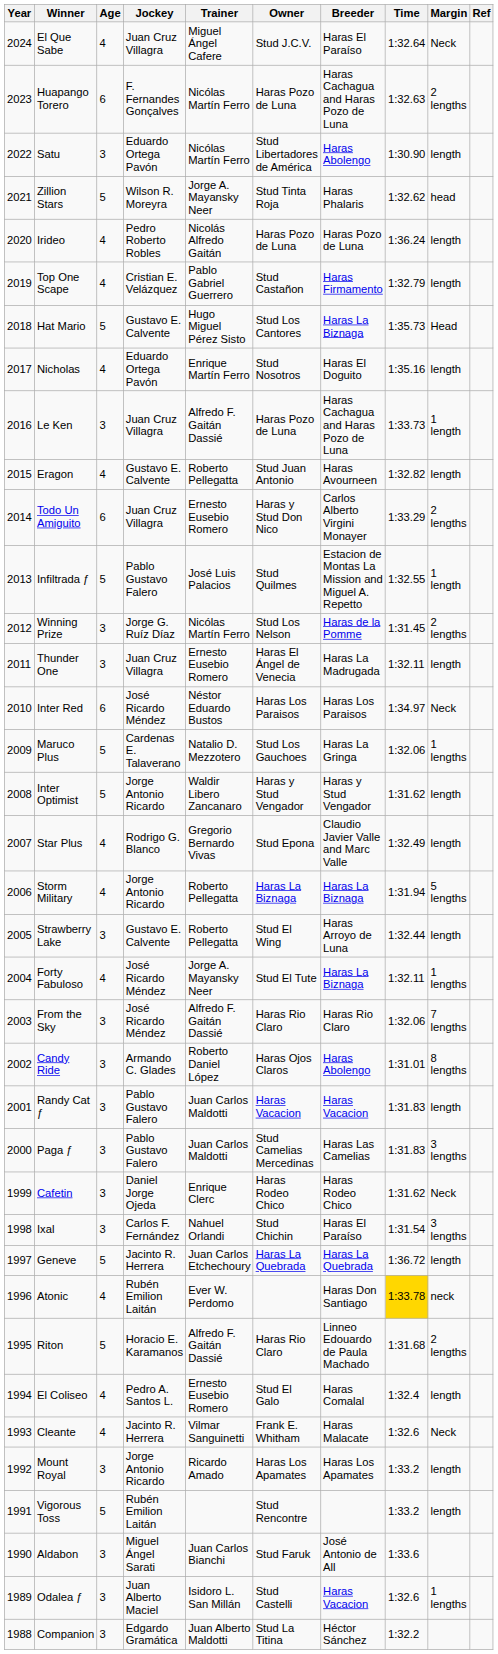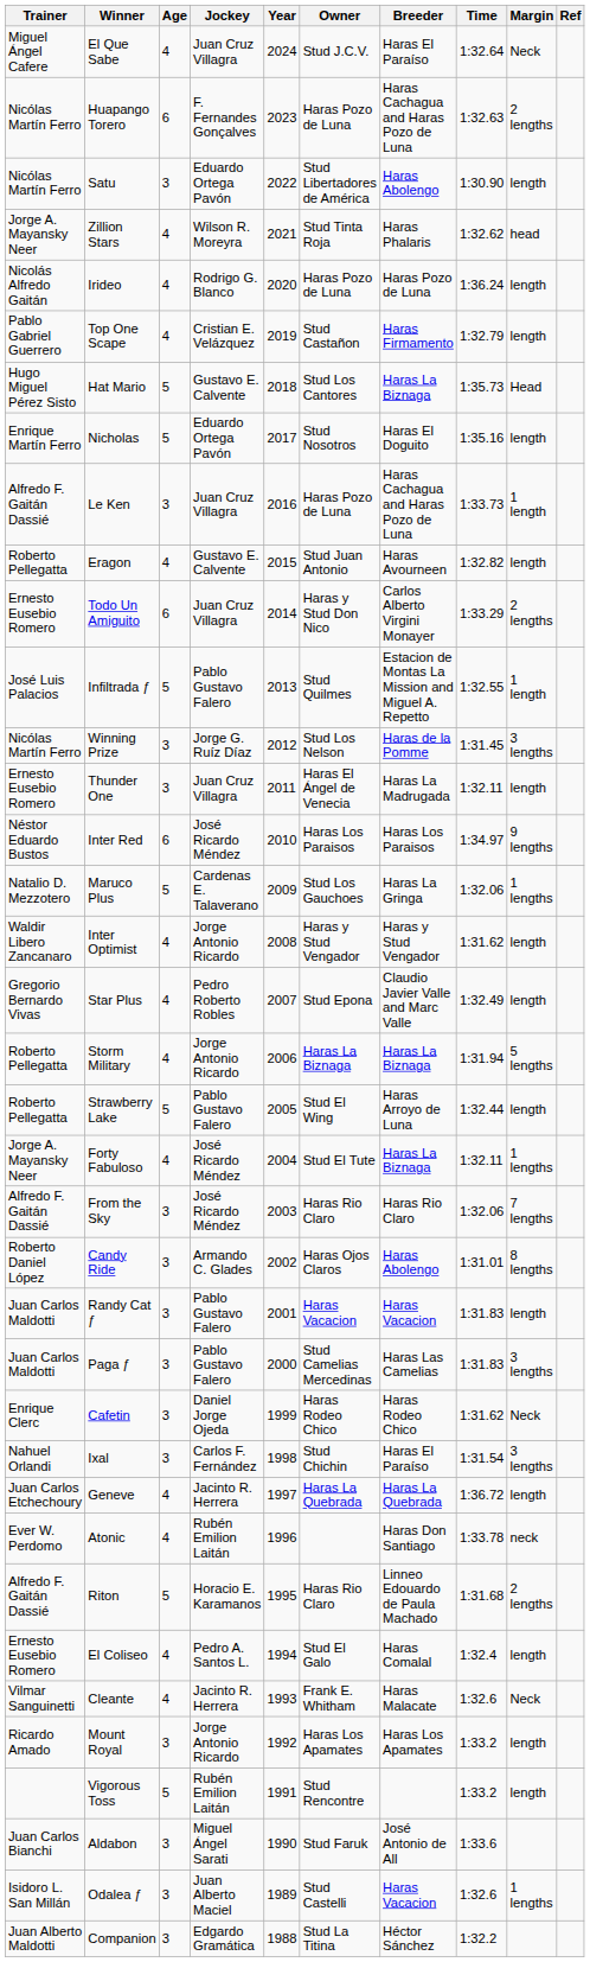 <table class="wikitable">
 <tr>
-<th>Year</th>
+<th>Trainer</th>
 <th>Winner</th>
 <th>Age</th>
 <th>Jockey</th>
-<th>Trainer</th>
+<th>Year</th>
 <th>Owner</th>
 <th>Breeder</th>
 <th>Time</th>
 <th>Margin</th>
 <th>Ref</th>
 </tr>
 <tr>
-<td>2024</td>
+<td>Miguel Ángel Cafere</td>
 <td>El Que Sabe</td>
 <td>4</td>
 <td>Juan Cruz Villagra</td>
-<td>Miguel Ángel Cafere</td>
+<td>2024</td>
 <td>Stud J.C.V.</td>
 <td>Haras El Paraíso</td>
 <td>1:32.64</td>
 <td>Neck</td>
 <td></td>
 </tr>
 <tr>
-<td>2023</td>
+<td>Nicólas Martín Ferro</td>
 <td>Huapango Torero</td>
 <td>6</td>
 <td>F. Fernandes Gonçalves</td>
-<td>Nicólas Martín Ferro</td>
+<td>2023</td>
 <td>Haras Pozo de Luna</td>
 <td>Haras Cachagua and Haras Pozo de Luna</td>
 <td>1:32.63</td>
 <td>2 lengths</td>
 <td></td>
 </tr>
 <tr>
-<td>2022</td>
+<td>Nicólas Martín Ferro</td>
 <td>Satu</td>
 <td>3</td>
 <td>Eduardo Ortega Pavón</td>
-<td>Nicólas Martín Ferro</td>
+<td>2022</td>
 <td>Stud Libertadores de América</td>
 <td><a href='#'>Haras Abolengo</a></td>
 <td>1:30.90</td>
 <td> length</td>
 <td></td>
 </tr>
 <tr>
+<td>Jorge A. Mayansky Neer</td>
+<td>Zillion Stars</td>
+<td>4</td>
+<td>Wilson R. Moreyra</td>
 <td>2021</td>
-<td>Zillion Stars</td>
-<td>5</td>
-<td>Wilson R. Moreyra</td>
-<td>Jorge A. Mayansky Neer</td>
 <td>Stud Tinta Roja</td>
 <td>Haras Phalaris</td>
 <td>1:32.62</td>
 <td> head</td>
 <td></td>
 </tr>
 <tr>
-<td>2020</td>
+<td>Nicolás Alfredo Gaitán</td>
 <td>Irideo</td>
 <td>4</td>
-<td>Pedro Roberto Robles</td>
-<td>Nicolás Alfredo Gaitán</td>
+<td>Rodrigo G. Blanco</td>
+<td>2020</td>
 <td>Haras Pozo de Luna</td>
 <td>Haras Pozo de Luna</td>
 <td>1:36.24</td>
 <td> length</td>
 <td></td>
 </tr>
 <tr>
-<td>2019</td>
+<td>Pablo Gabriel Guerrero</td>
 <td>Top One Scape</td>
 <td>4</td>
 <td>Cristian E. Velázquez</td>
-<td>Pablo Gabriel Guerrero</td>
+<td>2019</td>
 <td>Stud Castañon</td>
 <td><a href='#'>Haras Firmamento</a></td>
 <td>1:32.79</td>
 <td> length</td>
 <td></td>
 </tr>
 <tr>
-<td>2018</td>
+<td>Hugo Miguel Pérez Sisto</td>
 <td>Hat Mario</td>
 <td>5</td>
 <td>Gustavo E. Calvente</td>
-<td>Hugo Miguel Pérez Sisto</td>
+<td>2018</td>
 <td>Stud Los Cantores</td>
 <td><a href='#'>Haras La Biznaga</a></td>
 <td>1:35.73</td>
 <td>Head</td>
 <td></td>
 </tr>
 <tr>
+<td>Enrique Martín Ferro</td>
+<td>Nicholas</td>
+<td>5</td>
+<td>Eduardo Ortega Pavón</td>
 <td>2017</td>
-<td>Nicholas</td>
-<td>4</td>
-<td>Eduardo Ortega Pavón</td>
-<td>Enrique Martín Ferro</td>
 <td>Stud Nosotros</td>
 <td>Haras El Doguito</td>
 <td>1:35.16</td>
 <td> length</td>
 <td></td>
 </tr>
 <tr>
-<td>2016</td>
+<td>Alfredo F. Gaitán Dassié</td>
 <td>Le Ken</td>
 <td>3</td>
 <td>Juan Cruz Villagra</td>
-<td>Alfredo F. Gaitán Dassié</td>
+<td>2016</td>
 <td>Haras Pozo de Luna</td>
 <td>Haras Cachagua and Haras Pozo de Luna</td>
 <td>1:33.73</td>
 <td>1 length</td>
 <td></td>
 </tr>
 <tr>
-<td>2015</td>
+<td>Roberto Pellegatta</td>
 <td>Eragon</td>
 <td>4</td>
 <td>Gustavo E. Calvente</td>
-<td>Roberto Pellegatta</td>
+<td>2015</td>
 <td>Stud Juan Antonio</td>
 <td>Haras Avourneen</td>
 <td>1:32.82</td>
 <td> length</td>
 <td></td>
 </tr>
 <tr>
-<td>2014</td>
+<td>Ernesto Eusebio Romero</td>
 <td><a href='#'>Todo Un Amiguito</a></td>
 <td>6</td>
 <td>Juan Cruz Villagra</td>
-<td>Ernesto Eusebio Romero</td>
+<td>2014</td>
 <td>Haras y Stud Don Nico</td>
 <td>Carlos Alberto Virgini Monayer</td>
 <td>1:33.29</td>
 <td>2 lengths</td>
 <td></td>
 </tr>
 <tr>
-<td>2013</td>
+<td>José Luis Palacios</td>
 <td>Infiltrada ƒ</td>
 <td>5</td>
 <td>Pablo Gustavo Falero</td>
-<td>José Luis Palacios</td>
+<td>2013</td>
 <td>Stud Quilmes</td>
 <td>Estacion de Montas La Mission and Miguel A. Repetto</td>
 <td>1:32.55</td>
 <td>1 length</td>
 <td></td>
 </tr>
 <tr>
-<td>2012</td>
+<td>Nicólas Martín Ferro</td>
 <td>Winning Prize</td>
 <td>3</td>
 <td>Jorge G. Ruíz Díaz</td>
-<td>Nicólas Martín Ferro</td>
+<td>2012</td>
 <td>Stud Los Nelson</td>
 <td><a href='#'>Haras de la Pomme</a></td>
 <td>1:31.45</td>
-<td>2 lengths</td>
+<td>3 lengths</td>
 <td></td>
 </tr>
 <tr>
-<td>2011</td>
+<td>Ernesto Eusebio Romero</td>
 <td>Thunder One</td>
 <td>3</td>
 <td>Juan Cruz Villagra</td>
-<td>Ernesto Eusebio Romero</td>
+<td>2011</td>
 <td>Haras El Ángel de Venecia</td>
 <td>Haras La Madrugada</td>
 <td>1:32.11</td>
 <td> length</td>
 <td></td>
 </tr>
 <tr>
-<td>2010</td>
+<td>Néstor Eduardo Bustos</td>
 <td>Inter Red</td>
 <td>6</td>
 <td>José Ricardo Méndez</td>
-<td>Néstor Eduardo Bustos</td>
+<td>2010</td>
 <td>Haras Los Paraisos</td>
 <td>Haras Los Paraisos</td>
 <td>1:34.97</td>
-<td>Neck</td>
+<td>9 lengths</td>
 <td></td>
 </tr>
 <tr>
-<td>2009</td>
+<td>Natalio D. Mezzotero</td>
 <td>Maruco Plus</td>
 <td>5</td>
 <td>Cardenas E. Talaverano</td>
-<td>Natalio D. Mezzotero</td>
+<td>2009</td>
 <td>Stud Los Gauchoes</td>
 <td>Haras La Gringa</td>
 <td>1:32.06</td>
 <td>1 lengths</td>
 <td></td>
 </tr>
 <tr>
+<td>Waldir Libero Zancanaro</td>
+<td>Inter Optimist</td>
+<td>4</td>
+<td>Jorge Antonio Ricardo</td>
 <td>2008</td>
-<td>Inter Optimist</td>
-<td>5</td>
-<td>Jorge Antonio Ricardo</td>
-<td>Waldir Libero Zancanaro</td>
 <td>Haras y Stud Vengador</td>
 <td>Haras y Stud Vengador</td>
 <td>1:31.62</td>
 <td> length</td>
 <td></td>
 </tr>
 <tr>
-<td>2007</td>
+<td>Gregorio Bernardo Vivas</td>
 <td>Star Plus</td>
 <td>4</td>
-<td>Rodrigo G. Blanco</td>
-<td>Gregorio Bernardo Vivas</td>
+<td>Pedro Roberto Robles</td>
+<td>2007</td>
 <td>Stud Epona</td>
 <td>Claudio Javier Valle and Marc Valle</td>
 <td>1:32.49</td>
 <td> length</td>
 <td></td>
 </tr>
 <tr>
-<td>2006</td>
+<td>Roberto Pellegatta</td>
 <td>Storm Military</td>
 <td>4</td>
 <td>Jorge Antonio Ricardo</td>
-<td>Roberto Pellegatta</td>
+<td>2006</td>
 <td><a href='#'>Haras La Biznaga</a></td>
 <td><a href='#'>Haras La Biznaga</a></td>
 <td>1:31.94</td>
 <td>5 lengths</td>
 <td></td>
 </tr>
 <tr>
+<td>Roberto Pellegatta</td>
+<td>Strawberry Lake</td>
+<td>5</td>
+<td>Pablo Gustavo Falero</td>
 <td>2005</td>
-<td>Strawberry Lake</td>
-<td>3</td>
-<td>Gustavo E. Calvente</td>
-<td>Roberto Pellegatta</td>
 <td>Stud El Wing</td>
 <td>Haras Arroyo de Luna</td>
 <td>1:32.44</td>
 <td> length</td>
 <td></td>
 </tr>
 <tr>
-<td>2004</td>
+<td>Jorge A. Mayansky Neer</td>
 <td>Forty Fabuloso</td>
 <td>4</td>
 <td>José Ricardo Méndez</td>
-<td>Jorge A. Mayansky Neer</td>
+<td>2004</td>
 <td>Stud El Tute</td>
 <td><a href='#'>Haras La Biznaga</a></td>
 <td>1:32.11</td>
 <td>1 lengths</td>
 <td></td>
 </tr>
 <tr>
-<td>2003</td>
+<td>Alfredo F. Gaitán Dassié</td>
 <td>From the Sky</td>
 <td>3</td>
 <td>José Ricardo Méndez</td>
-<td>Alfredo F. Gaitán Dassié</td>
+<td>2003</td>
 <td>Haras Rio Claro</td>
 <td>Haras Rio Claro</td>
 <td>1:32.06</td>
 <td>7 lengths</td>
 <td></td>
 </tr>
 <tr>
-<td>2002</td>
+<td>Roberto Daniel López</td>
 <td><a href='#'>Candy Ride</a></td>
 <td>3</td>
 <td>Armando C. Glades</td>
-<td>Roberto Daniel López</td>
+<td>2002</td>
 <td>Haras Ojos Claros</td>
 <td><a href='#'>Haras Abolengo</a></td>
 <td>1:31.01</td>
 <td>8 lengths</td>
 <td></td>
 </tr>
 <tr>
-<td>2001</td>
+<td>Juan Carlos Maldotti</td>
 <td>Randy Cat ƒ</td>
 <td>3</td>
 <td>Pablo Gustavo Falero</td>
-<td>Juan Carlos Maldotti</td>
+<td>2001</td>
 <td><a href='#'>Haras Vacacion</a></td>
 <td><a href='#'>Haras Vacacion</a></td>
 <td>1:31.83</td>
 <td> length</td>
 <td></td>
 </tr>
 <tr>
-<td>2000</td>
+<td>Juan Carlos Maldotti</td>
 <td>Paga ƒ</td>
 <td>3</td>
 <td>Pablo Gustavo Falero</td>
-<td>Juan Carlos Maldotti</td>
+<td>2000</td>
 <td>Stud Camelias Mercedinas</td>
 <td>Haras Las Camelias</td>
 <td>1:31.83</td>
 <td>3 lengths</td>
 <td></td>
 </tr>
 <tr>
-<td>1999</td>
+<td>Enrique Clerc</td>
 <td><a href='#'>Cafetin</a></td>
 <td>3</td>
 <td>Daniel Jorge Ojeda</td>
-<td>Enrique Clerc</td>
+<td>1999</td>
 <td>Haras Rodeo Chico</td>
 <td>Haras Rodeo Chico</td>
 <td>1:31.62</td>
 <td>Neck</td>
 <td></td>
 </tr>
 <tr>
-<td>1998</td>
+<td>Nahuel Orlandi</td>
 <td>Ixal</td>
 <td>3</td>
 <td>Carlos F. Fernández</td>
-<td>Nahuel Orlandi</td>
+<td>1998</td>
 <td>Stud Chichin</td>
 <td>Haras El Paraíso</td>
 <td>1:31.54</td>
 <td>3 lengths</td>
 <td></td>
 </tr>
 <tr>
+<td>Juan Carlos Etchechoury</td>
+<td>Geneve</td>
+<td>4</td>
+<td>Jacinto R. Herrera</td>
 <td>1997</td>
-<td>Geneve</td>
-<td>5</td>
-<td>Jacinto R. Herrera</td>
-<td>Juan Carlos Etchechoury</td>
 <td><a href='#'>Haras La Quebrada</a></td>
 <td><a href='#'>Haras La Quebrada</a></td>
 <td>1:36.72</td>
 <td> length</td>
 <td></td>
 </tr>
 <tr>
-<td>1996</td>
+<td>Ever W. Perdomo</td>
 <td>Atonic</td>
 <td>4</td>
 <td>Rubén Emilion Laitán</td>
-<td>Ever W. Perdomo</td>
+<td>1996</td>
 <td></td>
 <td>Haras Don Santiago</td>
-<td style="background: gold;">1:33.78</td>
+<td>1:33.78</td>
 <td> neck</td>
 <td></td>
 </tr>
 <tr>
-<td>1995</td>
+<td>Alfredo F. Gaitán Dassié</td>
 <td>Riton</td>
 <td>5</td>
 <td>Horacio E. Karamanos</td>
-<td>Alfredo F. Gaitán Dassié</td>
+<td>1995</td>
 <td>Haras Rio Claro</td>
 <td>Linneo Edouardo de Paula Machado</td>
 <td>1:31.68</td>
 <td>2 lengths</td>
 <td></td>
 </tr>
 <tr>
-<td>1994</td>
+<td>Ernesto Eusebio Romero</td>
 <td>El Coliseo</td>
 <td>4</td>
 <td>Pedro A. Santos L.</td>
-<td>Ernesto Eusebio Romero</td>
+<td>1994</td>
 <td>Stud El Galo</td>
 <td>Haras Comalal</td>
 <td>1:32.4</td>
 <td> length</td>
 <td></td>
 </tr>
 <tr>
-<td>1993</td>
+<td>Vilmar Sanguinetti</td>
 <td>Cleante</td>
 <td>4</td>
 <td>Jacinto R. Herrera</td>
-<td>Vilmar Sanguinetti</td>
+<td>1993</td>
 <td>Frank E. Whitham</td>
 <td>Haras Malacate</td>
 <td>1:32.6</td>
 <td>Neck</td>
 <td></td>
 </tr>
 <tr>
-<td>1992</td>
+<td>Ricardo Amado</td>
 <td>Mount Royal</td>
 <td>3</td>
 <td>Jorge Antonio Ricardo</td>
-<td>Ricardo Amado</td>
+<td>1992</td>
 <td>Haras Los Apamates</td>
 <td>Haras Los Apamates</td>
 <td>1:33.2</td>
 <td> length</td>
 <td></td>
 </tr>
 <tr>
-<td>1991</td>
+<td></td>
 <td>Vigorous Toss</td>
 <td>5</td>
 <td>Rubén Emilion Laitán</td>
-<td></td>
+<td>1991</td>
 <td>Stud Rencontre</td>
 <td></td>
 <td>1:33.2</td>
 <td> length</td>
 <td></td>
 </tr>
 <tr>
-<td>1990</td>
+<td>Juan Carlos Bianchi</td>
 <td>Aldabon</td>
 <td>3</td>
 <td>Miguel Ángel Sarati</td>
-<td>Juan Carlos Bianchi</td>
+<td>1990</td>
 <td>Stud Faruk</td>
 <td>José Antonio de All</td>
 <td>1:33.6</td>
 <td></td>
 <td></td>
 </tr>
 <tr>
-<td>1989</td>
+<td>Isidoro L. San Millán</td>
 <td>Odalea ƒ</td>
 <td>3</td>
 <td>Juan Alberto Maciel</td>
-<td>Isidoro L. San Millán</td>
+<td>1989</td>
 <td>Stud Castelli</td>
 <td><a href='#'>Haras Vacacion</a></td>
 <td>1:32.6</td>
 <td>1 lengths</td>
 <td></td>
 </tr>
 <tr>
-<td>1988</td>
+<td>Juan Alberto Maldotti</td>
 <td>Companion</td>
 <td>3</td>
 <td>Edgardo Gramática</td>
-<td>Juan Alberto Maldotti</td>
+<td>1988</td>
 <td>Stud La Titina</td>
 <td>Héctor Sánchez</td>
 <td>1:32.2</td>
 <td></td>
 <td></td>
 </tr>
 </table>
